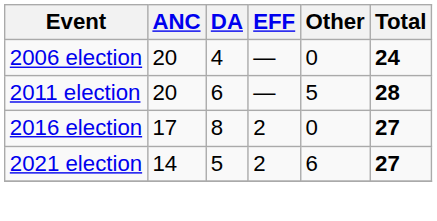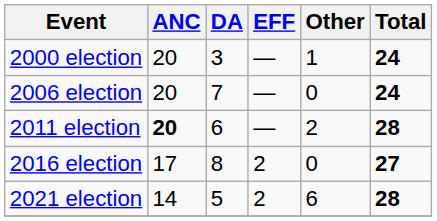 <table class="wikitable">
 <tr>
 <th>Event</th>
 <th><a href='#'>ANC</a></th>
 <th><a href='#'>DA</a></th>
 <th><a href='#'>EFF</a></th>
 <th>Other</th>
 <th>Total</th>
 </tr>
 <tr>
+<td><a href='#'>2000 election</a></td>
+<td>20</td>
+<td>3</td>
+<td>—</td>
+<td>1</td>
+<td><strong>24</strong></td>
+</tr>
+<tr>
 <td><a href='#'>2006 election</a></td>
 <td>20</td>
-<td>4</td>
+<td>7</td>
 <td>—</td>
 <td>0</td>
 <td><strong>24</strong></td>
 </tr>
 <tr>
 <td><a href='#'>2011 election</a></td>
-<td>20</td>
+<td><strong>20</strong></td>
 <td>6</td>
 <td>—</td>
-<td>5</td>
+<td>2</td>
 <td><strong>28</strong></td>
 </tr>
 <tr>
 <td><a href='#'>2016 election</a></td>
 <td>17</td>
 <td>8</td>
 <td>2</td>
 <td>0</td>
 <td><strong>27</strong></td>
 </tr>
 <tr>
 <td><a href='#'>2021 election</a></td>
 <td>14</td>
 <td>5</td>
 <td>2</td>
 <td>6</td>
-<td><strong>27</strong></td>
+<td><strong>28</strong></td>
 </tr>
 <tr>
 </tr>
 </table>
